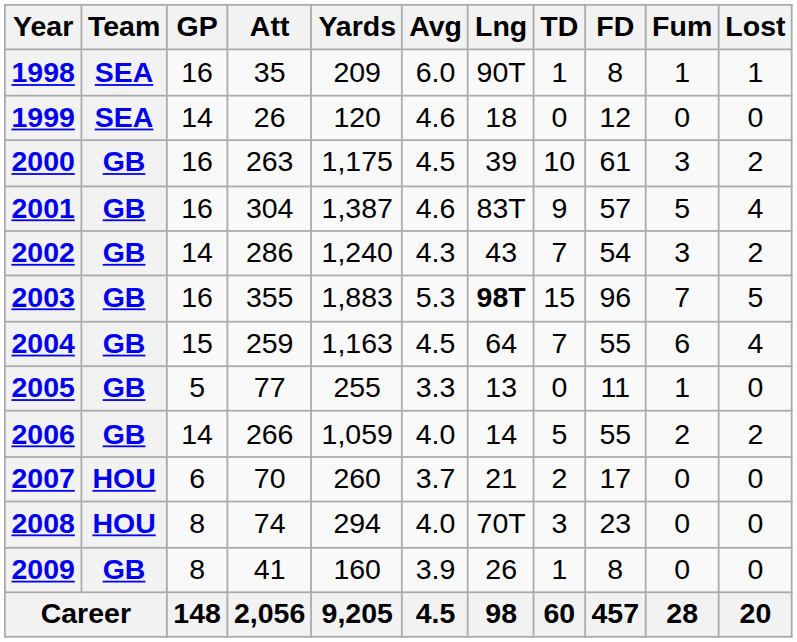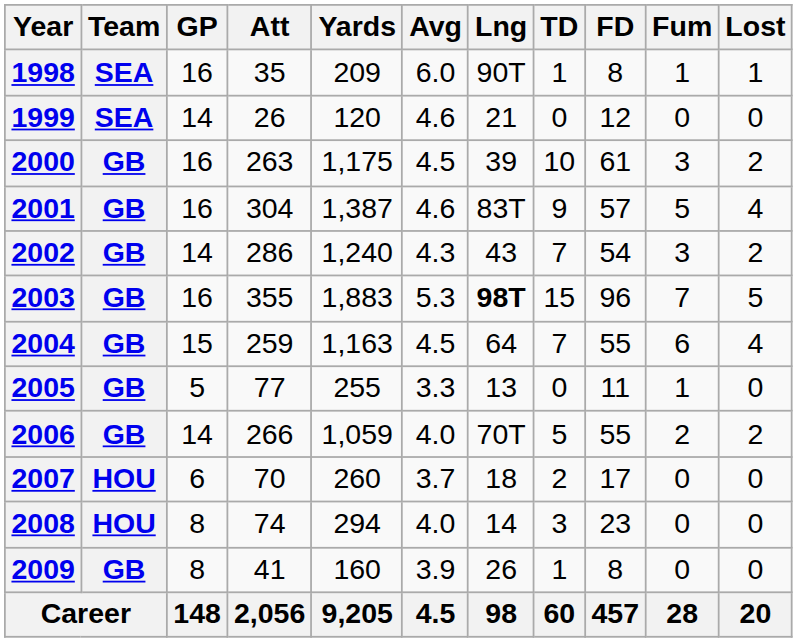 <table class=wikitable style="text-align:center;">
 <tr>
 <th>Year</th>
 <th>Team</th>
 <th>GP</th>
 <th>Att</th>
 <th>Yards</th>
 <th>Avg</th>
 <th>Lng</th>
 <th>TD</th>
 <th>FD</th>
 <th>Fum</th>
 <th>Lost</th>
 </tr>
 <tr>
 <th><a href='#'>1998</a></th>
 <th><a href='#'>SEA</a></th>
 <td>16</td>
 <td>35</td>
 <td>209</td>
 <td>6.0</td>
 <td>90T</td>
 <td>1</td>
 <td>8</td>
 <td>1</td>
 <td>1</td>
 </tr>
 <tr>
 <th><a href='#'>1999</a></th>
 <th><a href='#'>SEA</a></th>
 <td>14</td>
 <td>26</td>
 <td>120</td>
 <td>4.6</td>
-<td>18</td>
+<td>21</td>
 <td>0</td>
 <td>12</td>
 <td>0</td>
 <td>0</td>
 </tr>
 <tr>
 <th><a href='#'>2000</a></th>
 <th><a href='#'>GB</a></th>
 <td>16</td>
 <td>263</td>
 <td>1,175</td>
 <td>4.5</td>
 <td>39</td>
 <td>10</td>
 <td>61</td>
 <td>3</td>
 <td>2</td>
 </tr>
 <tr>
 <th><a href='#'>2001</a></th>
 <th><a href='#'>GB</a></th>
 <td>16</td>
 <td>304</td>
 <td>1,387</td>
 <td>4.6</td>
 <td>83T</td>
 <td>9</td>
 <td>57</td>
 <td>5</td>
 <td>4</td>
 </tr>
 <tr>
 <th><a href='#'>2002</a></th>
 <th><a href='#'>GB</a></th>
 <td>14</td>
 <td>286</td>
 <td>1,240</td>
 <td>4.3</td>
 <td>43</td>
 <td>7</td>
 <td>54</td>
 <td>3</td>
 <td>2</td>
 </tr>
 <tr>
 <th><a href='#'>2003</a></th>
 <th><a href='#'>GB</a></th>
 <td>16</td>
 <td>355</td>
 <td>1,883</td>
 <td>5.3</td>
 <td><strong>98T</strong></td>
 <td>15</td>
 <td>96</td>
 <td>7</td>
 <td>5</td>
 </tr>
 <tr>
 <th><a href='#'>2004</a></th>
 <th><a href='#'>GB</a></th>
 <td>15</td>
 <td>259</td>
 <td>1,163</td>
 <td>4.5</td>
 <td>64</td>
 <td>7</td>
 <td>55</td>
 <td>6</td>
 <td>4</td>
 </tr>
 <tr>
 <th><a href='#'>2005</a></th>
 <th><a href='#'>GB</a></th>
 <td>5</td>
 <td>77</td>
 <td>255</td>
 <td>3.3</td>
 <td>13</td>
 <td>0</td>
 <td>11</td>
 <td>1</td>
 <td>0</td>
 </tr>
 <tr>
 <th><a href='#'>2006</a></th>
 <th><a href='#'>GB</a></th>
 <td>14</td>
 <td>266</td>
 <td>1,059</td>
 <td>4.0</td>
-<td>14</td>
+<td>70T</td>
 <td>5</td>
 <td>55</td>
 <td>2</td>
 <td>2</td>
 </tr>
 <tr>
 <th><a href='#'>2007</a></th>
 <th><a href='#'>HOU</a></th>
 <td>6</td>
 <td>70</td>
 <td>260</td>
 <td>3.7</td>
-<td>21</td>
+<td>18</td>
 <td>2</td>
 <td>17</td>
 <td>0</td>
 <td>0</td>
 </tr>
 <tr>
 <th><a href='#'>2008</a></th>
 <th><a href='#'>HOU</a></th>
 <td>8</td>
 <td>74</td>
 <td>294</td>
 <td>4.0</td>
-<td>70T</td>
+<td>14</td>
 <td>3</td>
 <td>23</td>
 <td>0</td>
 <td>0</td>
 </tr>
 <tr>
 <th><a href='#'>2009</a></th>
 <th><a href='#'>GB</a></th>
 <td>8</td>
 <td>41</td>
 <td>160</td>
 <td>3.9</td>
 <td>26</td>
 <td>1</td>
 <td>8</td>
 <td>0</td>
 <td>0</td>
 </tr>
 <tr>
 <th colspan="2">Career</th>
 <th>148</th>
 <th>2,056</th>
 <th>9,205</th>
 <th>4.5</th>
 <th>98</th>
 <th>60</th>
 <th>457</th>
 <th>28</th>
 <th>20</th>
 </tr>
 </table>
